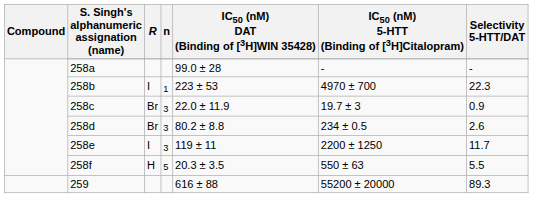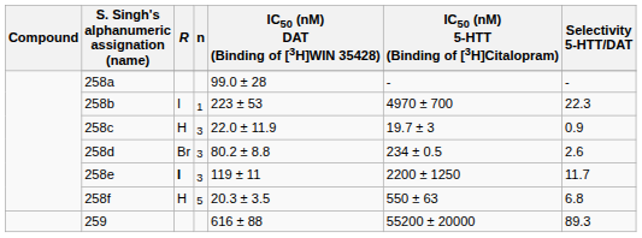 <table class="wikitable sortable">
 <tr>
 <th>Compound</th>
 <th>S. Singh's<br>alphanumeric<br>assignation<br>(name)</th>
 <th><em>R</em></th>
 <th>n</th>
 <th>IC<sub>50</sub> (nM)<br>DAT<br>(Binding of [<sup>3</sup>H]WIN 35428)</th>
 <th>IC<sub>50</sub> (nM)<br>5-HTT<br>(Binding of [<sup>3</sup>H]Citalopram)</th>
 <th>Selectivity<br>5-HTT/DAT</th>
 </tr>
 <tr>
 <td rowspan=7></td>
 </tr>
 <tr>
 <td>258a</td>
 <td></td>
 <td></td>
 <td>99.0 ± 28</td>
 <td>-</td>
 <td>-</td>
 </tr>
 <tr>
 <td>258b</td>
 <td>I</td>
 <td><sub>1</sub></td>
 <td>223 ± 53</td>
 <td>4970 ± 700</td>
 <td>22.3</td>
 </tr>
 <tr>
 <td>258c</td>
-<td>Br</td>
+<td>H</td>
 <td><sub>3</sub></td>
 <td>22.0 ± 11.9</td>
 <td>19.7 ± 3</td>
 <td>0.9</td>
 </tr>
 <tr>
 <td>258d</td>
 <td>Br</td>
 <td><sub>3</sub></td>
 <td>80.2 ± 8.8</td>
 <td>234 ± 0.5</td>
 <td>2.6</td>
 </tr>
 <tr>
 <td>258e</td>
-<td>I</td>
+<td><strong>I</strong></td>
 <td><sub>3</sub></td>
 <td>119 ± 11</td>
 <td>2200 ± 1250</td>
 <td>11.7</td>
 </tr>
 <tr>
 <td>258f</td>
 <td>H</td>
 <td><sub>5</sub></td>
 <td>20.3 ± 3.5</td>
 <td>550 ± 63</td>
-<td>5.5</td>
+<td>6.8</td>
 </tr>
 <tr>
 <td></td>
 <td>259</td>
 <td></td>
 <td></td>
 <td>616 ± 88</td>
 <td>55200 ± 20000</td>
 <td>89.3</td>
 </tr>
 </table>
